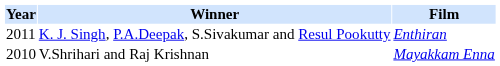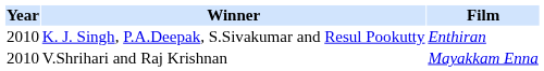 <table cellspacing="1" cellpadding="1" border="0">
 <tr bgcolor="#d1e4fd">
 <th>Year</th>
 <th>Winner</th>
 <th>Film</th>
 </tr>
 <tr>
-<td>2011</td>
+<td>2010</td>
 <td><a href='#'>K. J. Singh</a>, <a href='#'>P.A.Deepak</a>, S.Sivakumar and <a href='#'>Resul Pookutty</a></td>
 <td><em><a href='#'>Enthiran</a></em></td>
 </tr>
 <tr>
 <td>2010</td>
 <td>V.Shrihari and Raj Krishnan</td>
 <td><em><a href='#'>Mayakkam Enna</a></em></td>
 </tr>
 </table>
